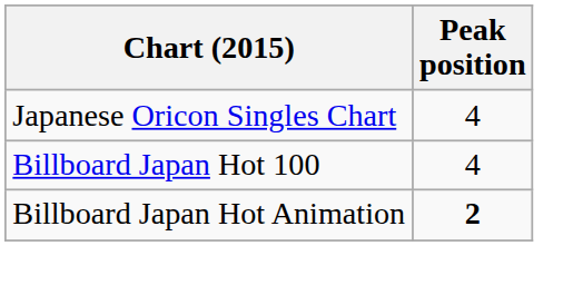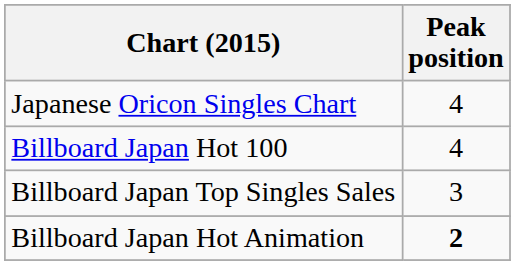 <table class="wikitable">
 <tr>
 <th>Chart (2015)</th>
 <th>Peak<br>position</th>
 </tr>
 <tr>
 <td>Japanese <a href='#'>Oricon Singles Chart</a></td>
 <td align="center">4</td>
 </tr>
 <tr>
 <td><a href='#'>Billboard Japan</a> Hot 100</td>
 <td align="center">4</td>
 </tr>
 <tr>
+<td>Billboard Japan Top Singles Sales</td>
+<td align="center">3</td>
+</tr>
+<tr>
 <td>Billboard Japan Hot Animation</td>
 <td align="center"><strong>2</strong></td>
 </tr>
 </table>
